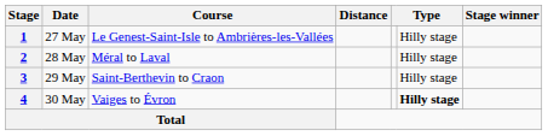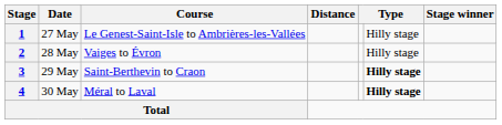 <table class="wikitable">
 <tr>
 <th scope="col">Stage</th>
 <th scope="col">Date</th>
 <th scope="col">Course</th>
 <th scope="col">Distance</th>
 <th scope="col" colspan="2">Type</th>
 <th scope="col">Stage winner</th>
 </tr>
 <tr>
 <th scope="row" style="text-align:center;"><a href='#'>1</a></th>
 <td style="text-align:center;">27 May</td>
 <td><a href='#'>Le Genest-Saint-Isle</a> to <a href='#'>Ambrières-les-Vallées</a></td>
 <td style="text-align:center;"></td>
 <td></td>
 <td>Hilly stage</td>
 <td></td>
 </tr>
 <tr>
 <th scope="row" style="text-align:center;"><a href='#'>2</a></th>
 <td style="text-align:center;">28 May</td>
-<td><a href='#'>Méral</a> to <a href='#'>Laval</a></td>
+<td><a href='#'>Vaiges</a> to <a href='#'>Évron</a></td>
 <td style="text-align:center;"></td>
 <td></td>
 <td>Hilly stage</td>
 <td></td>
 </tr>
 <tr>
 <th scope="row" style="text-align:center;"><a href='#'>3</a></th>
 <td style="text-align:center;">29 May</td>
 <td><a href='#'>Saint-Berthevin</a> to <a href='#'>Craon</a></td>
 <td style="text-align:center;"></td>
 <td></td>
-<td>Hilly stage</td>
+<td><strong>Hilly stage</strong></td>
 <td></td>
 </tr>
 <tr>
 <th scope="row" style="text-align:center;"><a href='#'>4</a></th>
 <td style="text-align:center;">30 May</td>
-<td><a href='#'>Vaiges</a> to <a href='#'>Évron</a></td>
+<td><a href='#'>Méral</a> to <a href='#'>Laval</a></td>
 <td style="text-align:center;"></td>
 <td></td>
 <td><strong>Hilly stage</strong></td>
 <td></td>
 </tr>
 <tr>
 <th colspan="3">Total</th>
 <td colspan="4" style="text-align:center;"></td>
 </tr>
 </table>
